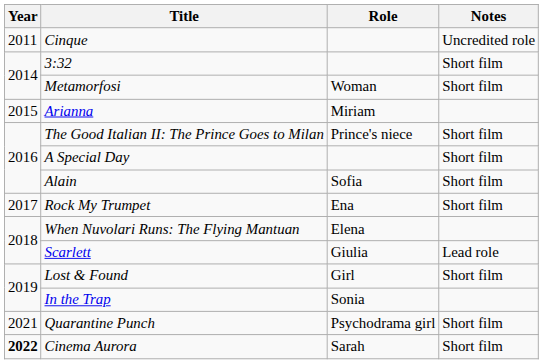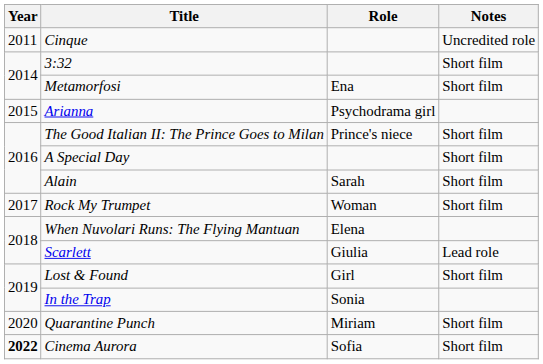 <table class="wikitable sortable">
 <tr>
 <th>Year</th>
 <th>Title</th>
 <th>Role</th>
 <th class="unsortable">Notes</th>
 </tr>
 <tr>
 <td>2011</td>
 <td><em>Cinque</em></td>
 <td></td>
 <td>Uncredited role</td>
 </tr>
 <tr>
 <td rowspan="2">2014</td>
 <td><em>3:32</em></td>
 <td></td>
 <td>Short film</td>
 </tr>
 <tr>
 <td><em>Metamorfosi</em></td>
-<td>Woman</td>
+<td>Ena</td>
 <td>Short film</td>
 </tr>
 <tr>
 <td>2015</td>
 <td><em><a href='#'>Arianna</a></em></td>
-<td>Miriam</td>
+<td>Psychodrama girl</td>
 <td></td>
 </tr>
 <tr>
 <td rowspan="3">2016</td>
 <td><em>The Good Italian II: The Prince Goes to Milan</em></td>
 <td>Prince's niece</td>
 <td>Short film</td>
 </tr>
 <tr>
 <td><em>A Special Day</em></td>
 <td></td>
 <td>Short film</td>
 </tr>
 <tr>
 <td><em>Alain</em></td>
-<td>Sofia</td>
+<td>Sarah</td>
 <td>Short film</td>
 </tr>
 <tr>
 <td>2017</td>
 <td><em>Rock My Trumpet</em></td>
-<td>Ena</td>
+<td>Woman</td>
 <td>Short film</td>
 </tr>
 <tr>
 <td rowspan="2">2018</td>
 <td><em>When Nuvolari Runs: The Flying Mantuan</em></td>
 <td>Elena</td>
 <td></td>
 </tr>
 <tr>
 <td><em><a href='#'>Scarlett</a></em></td>
 <td>Giulia</td>
 <td>Lead role</td>
 </tr>
 <tr>
 <td rowspan="2">2019</td>
 <td><em>Lost & Found</em></td>
 <td>Girl</td>
 <td>Short film</td>
 </tr>
 <tr>
 <td><em><a href='#'>In the Trap</a></em></td>
 <td>Sonia</td>
 <td></td>
 </tr>
 <tr>
-<td>2021</td>
+<td>2020</td>
 <td><em>Quarantine Punch</em></td>
-<td>Psychodrama girl</td>
+<td>Miriam</td>
 <td>Short film</td>
 </tr>
 <tr>
 <td><strong>2022</strong></td>
 <td><em>Cinema Aurora</em></td>
-<td>Sarah</td>
+<td>Sofia</td>
 <td>Short film</td>
 </tr>
 </table>
